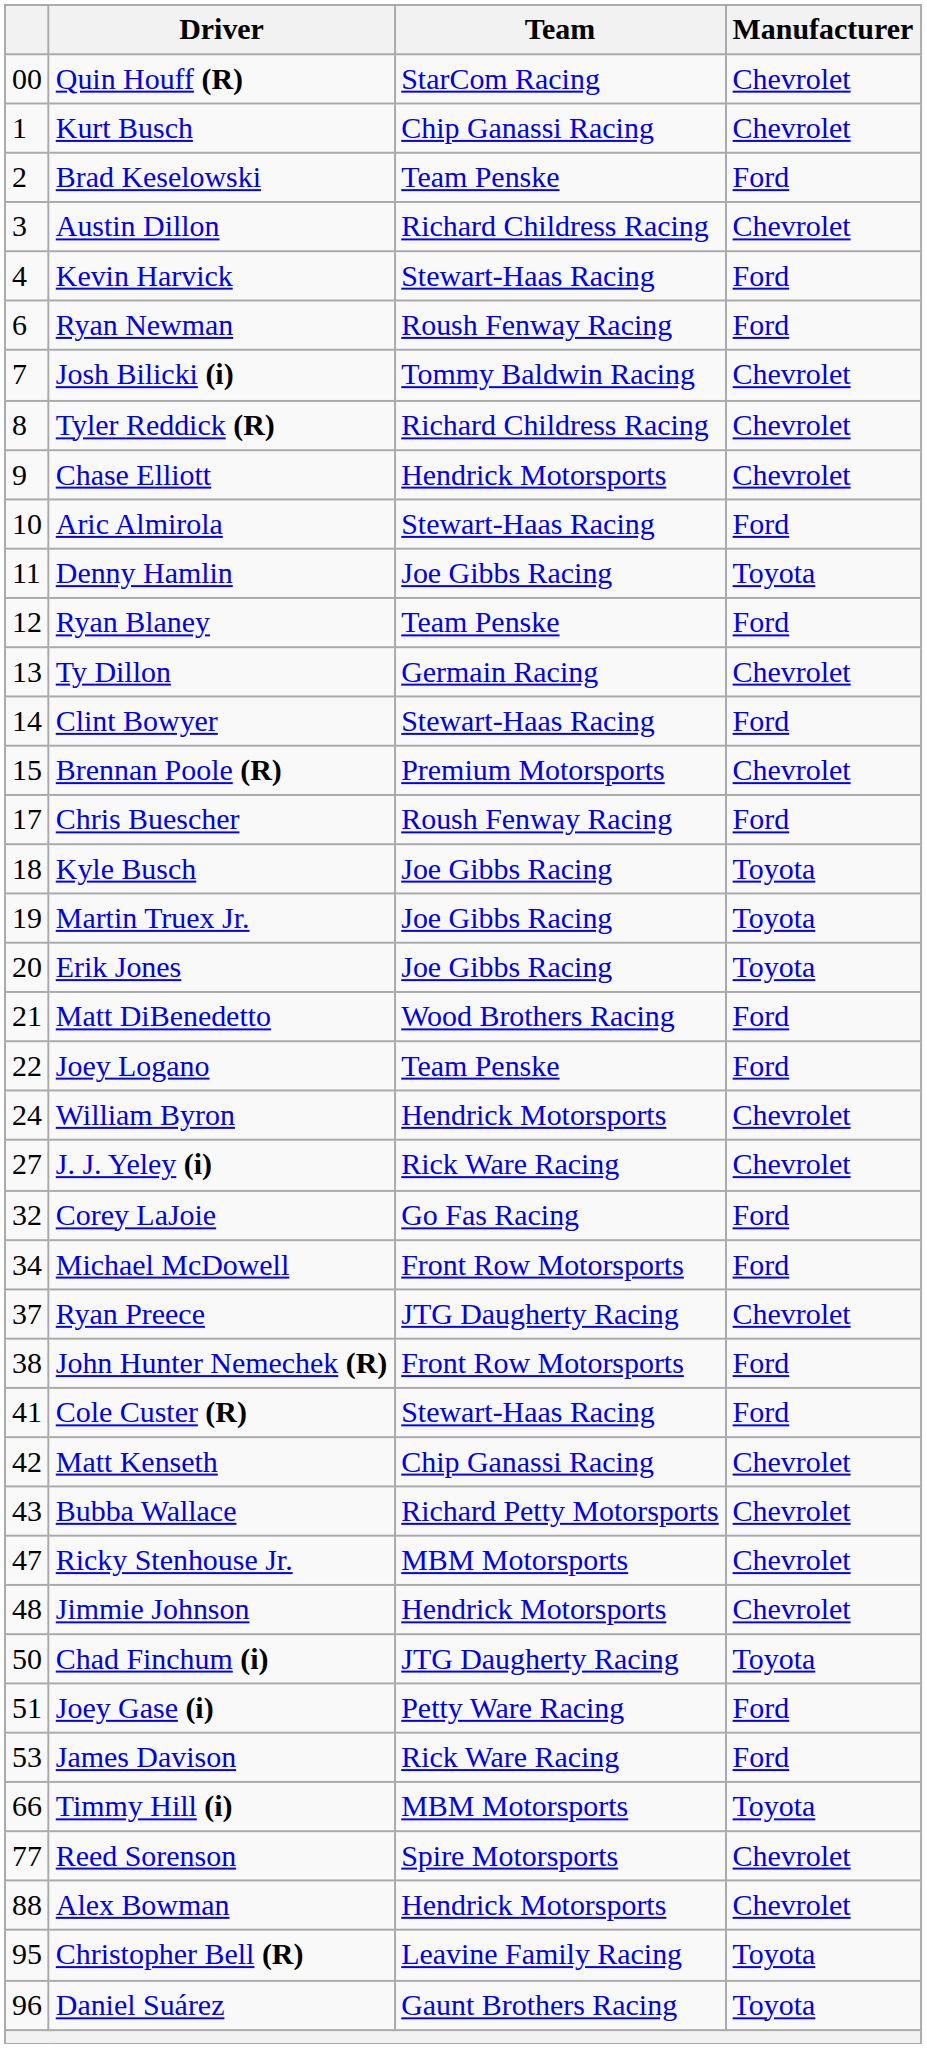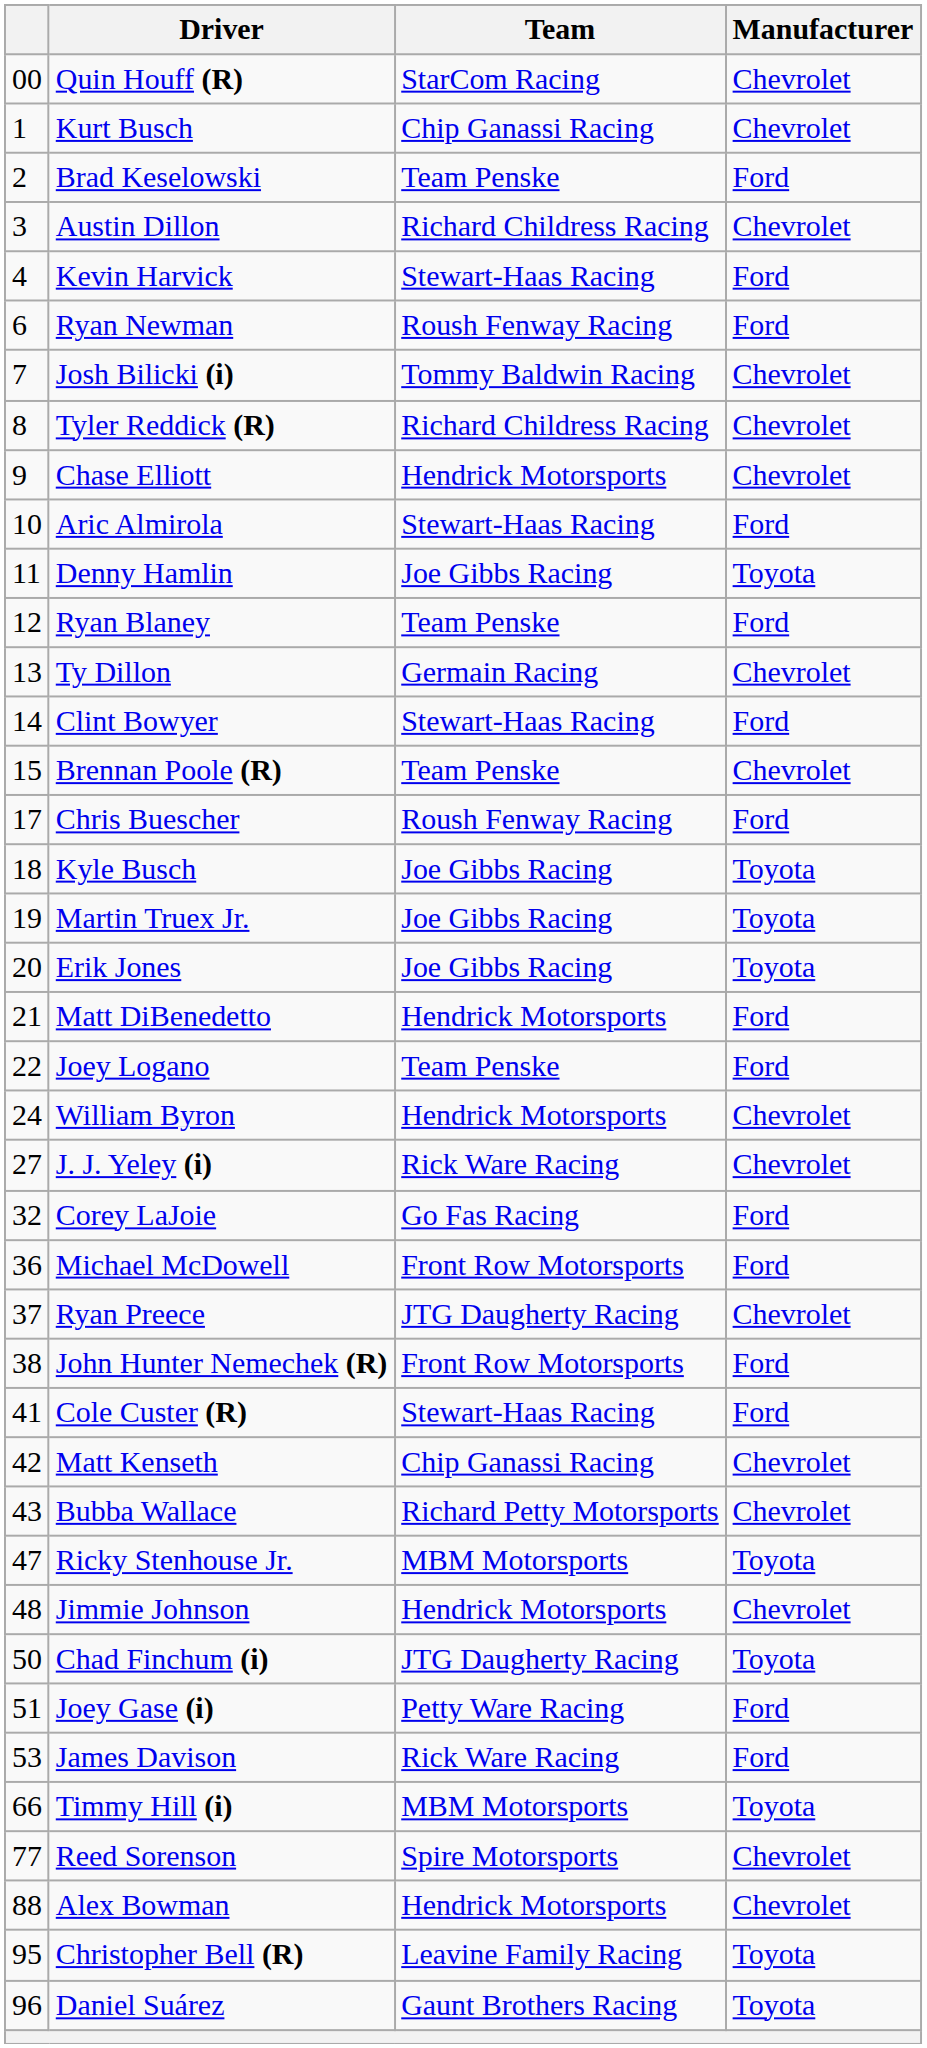 <table class="wikitable" style="font-size:95%">
 <tr>
 <th></th>
 <th>Driver</th>
 <th>Team</th>
 <th>Manufacturer</th>
 </tr>
 <tr>
 <td>00</td>
 <td><a href='#'>Quin Houff</a> <strong>(R)</strong></td>
 <td><a href='#'>StarCom Racing</a></td>
 <td><a href='#'>Chevrolet</a></td>
 </tr>
 <tr>
 <td>1</td>
 <td><a href='#'>Kurt Busch</a></td>
 <td><a href='#'>Chip Ganassi Racing</a></td>
 <td><a href='#'>Chevrolet</a></td>
 </tr>
 <tr>
 <td>2</td>
 <td><a href='#'>Brad Keselowski</a></td>
 <td><a href='#'>Team Penske</a></td>
 <td><a href='#'>Ford</a></td>
 </tr>
 <tr>
 <td>3</td>
 <td><a href='#'>Austin Dillon</a></td>
 <td><a href='#'>Richard Childress Racing</a></td>
 <td><a href='#'>Chevrolet</a></td>
 </tr>
 <tr>
 <td>4</td>
 <td><a href='#'>Kevin Harvick</a></td>
 <td><a href='#'>Stewart-Haas Racing</a></td>
 <td><a href='#'>Ford</a></td>
 </tr>
 <tr>
 <td>6</td>
 <td><a href='#'>Ryan Newman</a></td>
 <td><a href='#'>Roush Fenway Racing</a></td>
 <td><a href='#'>Ford</a></td>
 </tr>
 <tr>
 <td>7</td>
 <td><a href='#'>Josh Bilicki</a> <strong>(i)</strong></td>
 <td><a href='#'>Tommy Baldwin Racing</a></td>
 <td><a href='#'>Chevrolet</a></td>
 </tr>
 <tr>
 <td>8</td>
 <td><a href='#'>Tyler Reddick</a> <strong>(R)</strong></td>
 <td><a href='#'>Richard Childress Racing</a></td>
 <td><a href='#'>Chevrolet</a></td>
 </tr>
 <tr>
 <td>9</td>
 <td><a href='#'>Chase Elliott</a></td>
 <td><a href='#'>Hendrick Motorsports</a></td>
 <td><a href='#'>Chevrolet</a></td>
 </tr>
 <tr>
 <td>10</td>
 <td><a href='#'>Aric Almirola</a></td>
 <td><a href='#'>Stewart-Haas Racing</a></td>
 <td><a href='#'>Ford</a></td>
 </tr>
 <tr>
 <td>11</td>
 <td><a href='#'>Denny Hamlin</a></td>
 <td><a href='#'>Joe Gibbs Racing</a></td>
 <td><a href='#'>Toyota</a></td>
 </tr>
 <tr>
 <td>12</td>
 <td><a href='#'>Ryan Blaney</a></td>
 <td><a href='#'>Team Penske</a></td>
 <td><a href='#'>Ford</a></td>
 </tr>
 <tr>
 <td>13</td>
 <td><a href='#'>Ty Dillon</a></td>
 <td><a href='#'>Germain Racing</a></td>
 <td><a href='#'>Chevrolet</a></td>
 </tr>
 <tr>
 <td>14</td>
 <td><a href='#'>Clint Bowyer</a></td>
 <td><a href='#'>Stewart-Haas Racing</a></td>
 <td><a href='#'>Ford</a></td>
 </tr>
 <tr>
 <td>15</td>
 <td><a href='#'>Brennan Poole</a> <strong>(R)</strong></td>
-<td><a href='#'>Premium Motorsports</a></td>
+<td><a href='#'>Team Penske</a></td>
 <td><a href='#'>Chevrolet</a></td>
 </tr>
 <tr>
 <td>17</td>
 <td><a href='#'>Chris Buescher</a></td>
 <td><a href='#'>Roush Fenway Racing</a></td>
 <td><a href='#'>Ford</a></td>
 </tr>
 <tr>
 <td>18</td>
 <td><a href='#'>Kyle Busch</a></td>
 <td><a href='#'>Joe Gibbs Racing</a></td>
 <td><a href='#'>Toyota</a></td>
 </tr>
 <tr>
 <td>19</td>
 <td><a href='#'>Martin Truex Jr.</a></td>
 <td><a href='#'>Joe Gibbs Racing</a></td>
 <td><a href='#'>Toyota</a></td>
 </tr>
 <tr>
 <td>20</td>
 <td><a href='#'>Erik Jones</a></td>
 <td><a href='#'>Joe Gibbs Racing</a></td>
 <td><a href='#'>Toyota</a></td>
 </tr>
 <tr>
 <td>21</td>
 <td><a href='#'>Matt DiBenedetto</a></td>
-<td><a href='#'>Wood Brothers Racing</a></td>
+<td><a href='#'>Hendrick Motorsports</a></td>
 <td><a href='#'>Ford</a></td>
 </tr>
 <tr>
 <td>22</td>
 <td><a href='#'>Joey Logano</a></td>
 <td><a href='#'>Team Penske</a></td>
 <td><a href='#'>Ford</a></td>
 </tr>
 <tr>
 <td>24</td>
 <td><a href='#'>William Byron</a></td>
 <td><a href='#'>Hendrick Motorsports</a></td>
 <td><a href='#'>Chevrolet</a></td>
 </tr>
 <tr>
 <td>27</td>
 <td><a href='#'>J. J. Yeley</a> <strong>(i)</strong></td>
 <td><a href='#'>Rick Ware Racing</a></td>
 <td><a href='#'>Chevrolet</a></td>
 </tr>
 <tr>
 <td>32</td>
 <td><a href='#'>Corey LaJoie</a></td>
 <td><a href='#'>Go Fas Racing</a></td>
 <td><a href='#'>Ford</a></td>
 </tr>
 <tr>
-<td>34</td>
+<td>36</td>
 <td><a href='#'>Michael McDowell</a></td>
 <td><a href='#'>Front Row Motorsports</a></td>
 <td><a href='#'>Ford</a></td>
 </tr>
 <tr>
 <td>37</td>
 <td><a href='#'>Ryan Preece</a></td>
 <td><a href='#'>JTG Daugherty Racing</a></td>
 <td><a href='#'>Chevrolet</a></td>
 </tr>
 <tr>
 <td>38</td>
 <td><a href='#'>John Hunter Nemechek</a> <strong>(R)</strong></td>
 <td><a href='#'>Front Row Motorsports</a></td>
 <td><a href='#'>Ford</a></td>
 </tr>
 <tr>
 <td>41</td>
 <td><a href='#'>Cole Custer</a> <strong>(R)</strong></td>
 <td><a href='#'>Stewart-Haas Racing</a></td>
 <td><a href='#'>Ford</a></td>
 </tr>
 <tr>
 <td>42</td>
 <td><a href='#'>Matt Kenseth</a></td>
 <td><a href='#'>Chip Ganassi Racing</a></td>
 <td><a href='#'>Chevrolet</a></td>
 </tr>
 <tr>
 <td>43</td>
 <td><a href='#'>Bubba Wallace</a></td>
 <td><a href='#'>Richard Petty Motorsports</a></td>
 <td><a href='#'>Chevrolet</a></td>
 </tr>
 <tr>
 <td>47</td>
 <td><a href='#'>Ricky Stenhouse Jr.</a></td>
 <td><a href='#'>MBM Motorsports</a></td>
-<td><a href='#'>Chevrolet</a></td>
+<td><a href='#'>Toyota</a></td>
 </tr>
 <tr>
 <td>48</td>
 <td><a href='#'>Jimmie Johnson</a></td>
 <td><a href='#'>Hendrick Motorsports</a></td>
 <td><a href='#'>Chevrolet</a></td>
 </tr>
 <tr>
 <td>50</td>
 <td><a href='#'>Chad Finchum</a> <strong>(i)</strong></td>
 <td><a href='#'>JTG Daugherty Racing</a></td>
 <td><a href='#'>Toyota</a></td>
 </tr>
 <tr>
 <td>51</td>
 <td><a href='#'>Joey Gase</a> <strong>(i)</strong></td>
 <td><a href='#'>Petty Ware Racing</a></td>
 <td><a href='#'>Ford</a></td>
 </tr>
 <tr>
 <td>53</td>
 <td><a href='#'>James Davison</a></td>
 <td><a href='#'>Rick Ware Racing</a></td>
 <td><a href='#'>Ford</a></td>
 </tr>
 <tr>
 <td>66</td>
 <td><a href='#'>Timmy Hill</a> <strong>(i)</strong></td>
 <td><a href='#'>MBM Motorsports</a></td>
 <td><a href='#'>Toyota</a></td>
 </tr>
 <tr>
 <td>77</td>
 <td><a href='#'>Reed Sorenson</a></td>
 <td><a href='#'>Spire Motorsports</a></td>
 <td><a href='#'>Chevrolet</a></td>
 </tr>
 <tr>
 <td>88</td>
 <td><a href='#'>Alex Bowman</a></td>
 <td><a href='#'>Hendrick Motorsports</a></td>
 <td><a href='#'>Chevrolet</a></td>
 </tr>
 <tr>
 <td>95</td>
 <td><a href='#'>Christopher Bell</a> <strong>(R)</strong></td>
 <td><a href='#'>Leavine Family Racing</a></td>
 <td><a href='#'>Toyota</a></td>
 </tr>
 <tr>
 <td>96</td>
 <td><a href='#'>Daniel Suárez</a></td>
 <td><a href='#'>Gaunt Brothers Racing</a></td>
 <td><a href='#'>Toyota</a></td>
 </tr>
 <tr>
 <th colspan="4"></th>
 </tr>
 </table>
